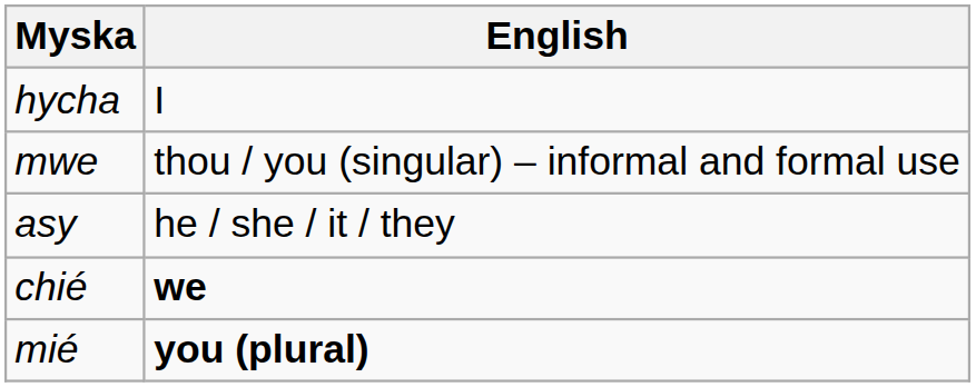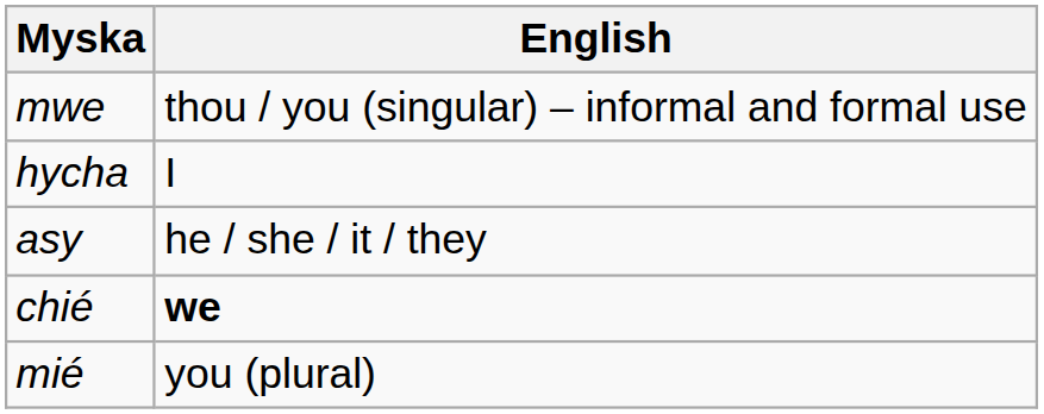 <table class="wikitable">
 <tr>
 <th>Myska</th>
 <th>English</th>
 </tr>
 <tr>
+<td><em>mwe</em></td>
+<td>thou / you (singular) – informal and formal use</td>
+</tr>
+<tr>
 <td><em>hycha</em></td>
 <td>I</td>
-</tr>
-<tr>
-<td><em>mwe</em></td>
-<td>thou / you (singular) – informal and formal use</td>
 </tr>
 <tr>
 <td><em>asy</em></td>
 <td>he / she / it / they</td>
 </tr>
 <tr>
 <td><em>chié</em></td>
 <td><strong>we</strong></td>
 </tr>
 <tr>
 <td><em>mié</em></td>
-<td><strong>you (plural)</strong></td>
+<td>you (plural)</td>
 </tr>
 </table>
